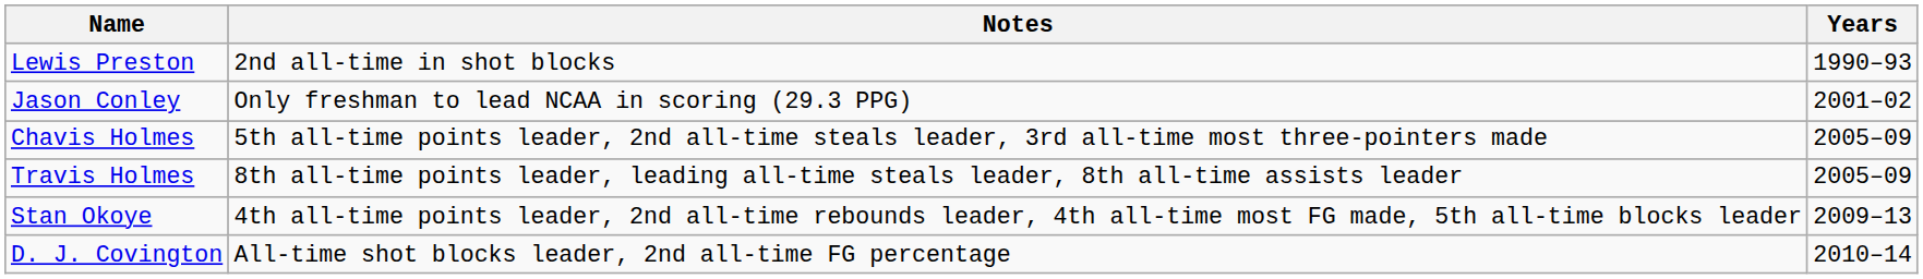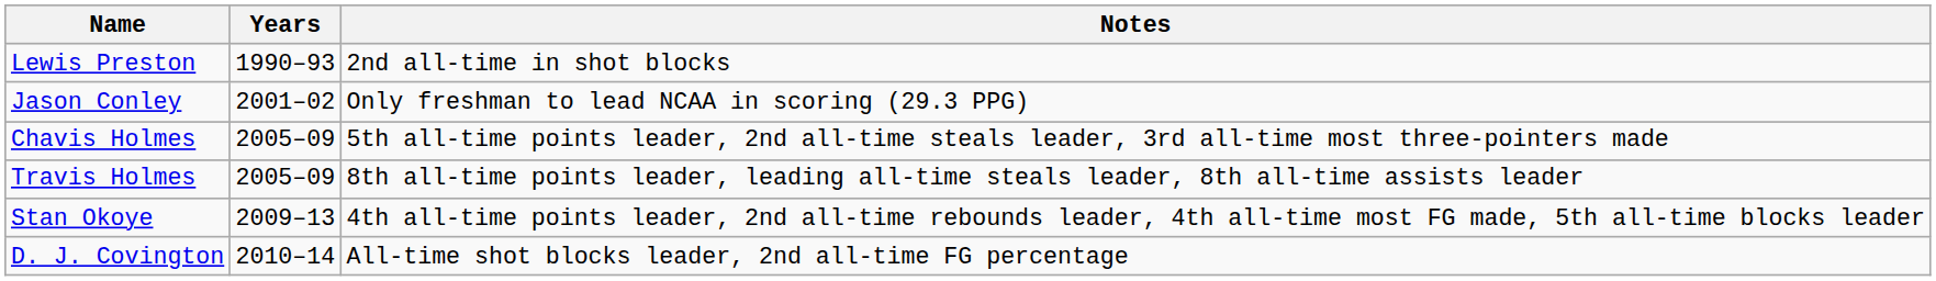 <table class="wikitable">
 <tr>
 <th>Name</th>
+<th>Years</th>
 <th>Notes</th>
-<th>Years</th>
 </tr>
 <tr>
 <td><a href='#'>Lewis Preston</a></td>
+<td>1990–93</td>
 <td>2nd all-time in shot blocks</td>
-<td>1990–93</td>
 </tr>
 <tr>
 <td><a href='#'>Jason Conley</a></td>
+<td>2001–02</td>
 <td>Only freshman to lead NCAA in scoring (29.3 PPG)</td>
-<td>2001–02</td>
 </tr>
 <tr>
 <td><a href='#'>Chavis Holmes</a></td>
+<td>2005–09</td>
 <td>5th all-time points leader, 2nd all-time steals leader, 3rd all-time most three-pointers made</td>
-<td>2005–09</td>
 </tr>
 <tr>
 <td><a href='#'>Travis Holmes</a></td>
+<td>2005–09</td>
 <td>8th all-time points leader, leading all-time steals leader, 8th all-time assists leader</td>
-<td>2005–09</td>
 </tr>
 <tr>
 <td><a href='#'>Stan Okoye</a></td>
+<td>2009–13</td>
 <td>4th all-time points leader, 2nd all-time rebounds leader, 4th all-time most FG made, 5th all-time blocks leader</td>
-<td>2009–13</td>
 </tr>
 <tr>
 <td><a href='#'>D. J. Covington</a></td>
+<td>2010–14</td>
 <td>All-time shot blocks leader, 2nd all-time FG percentage</td>
-<td>2010–14</td>
 </tr>
 </table>
